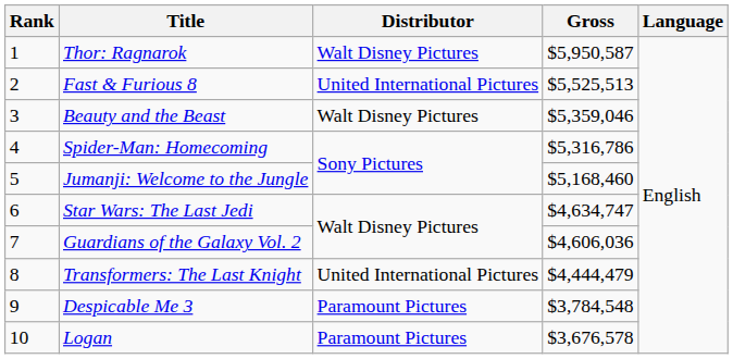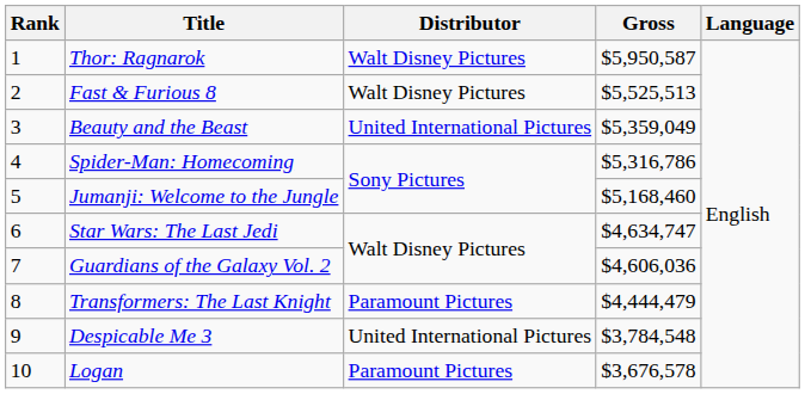 <table class="wikitable" style="font-size:95%">
 <tr>
 <th scope="col">Rank</th>
 <th scope="col">Title</th>
 <th scope="col">Distributor</th>
 <th scope="col">Gross</th>
 <th scope="col">Language</th>
 </tr>
 <tr>
 <td>1</td>
 <td><em><a href='#'>Thor: Ragnarok</a></em></td>
 <td><a href='#'>Walt Disney Pictures</a></td>
 <td>$5,950,587</td>
 <td rowspan="10">English</td>
 </tr>
 <tr>
 <td>2</td>
 <td><em><a href='#'>Fast & Furious 8</a></em></td>
-<td><a href='#'>United International Pictures</a></td>
+<td>Walt Disney Pictures</td>
 <td>$5,525,513</td>
 </tr>
 <tr>
 <td>3</td>
 <td><em><a href='#'>Beauty and the Beast</a></em></td>
-<td>Walt Disney Pictures</td>
-<td>$5,359,046</td>
+<td><a href='#'>United International Pictures</a></td>
+<td>$5,359,049</td>
 </tr>
 <tr>
 <td>4</td>
 <td><em><a href='#'>Spider-Man: Homecoming</a></em></td>
 <td rowspan="2"><a href='#'>Sony Pictures</a></td>
 <td>$5,316,786</td>
 </tr>
 <tr>
 <td>5</td>
 <td><em><a href='#'>Jumanji: Welcome to the Jungle</a></em></td>
 <td>$5,168,460</td>
 </tr>
 <tr>
 <td>6</td>
 <td><em><a href='#'>Star Wars: The Last Jedi</a></em></td>
 <td rowspan="2">Walt Disney Pictures</td>
 <td>$4,634,747</td>
 </tr>
 <tr>
 <td>7</td>
 <td><em><a href='#'>Guardians of the Galaxy Vol. 2</a></em></td>
 <td>$4,606,036</td>
 </tr>
 <tr>
 <td>8</td>
 <td><em><a href='#'>Transformers: The Last Knight</a></em></td>
-<td>United International Pictures</td>
+<td><a href='#'>Paramount Pictures</a></td>
 <td>$4,444,479</td>
 </tr>
 <tr>
 <td>9</td>
 <td><em><a href='#'>Despicable Me 3</a></em></td>
-<td><a href='#'>Paramount Pictures</a></td>
+<td>United International Pictures</td>
 <td>$3,784,548</td>
 </tr>
 <tr>
 <td>10</td>
 <td><em><a href='#'>Logan</a></em></td>
 <td><a href='#'>Paramount Pictures</a></td>
 <td>$3,676,578</td>
 </tr>
 </table>
